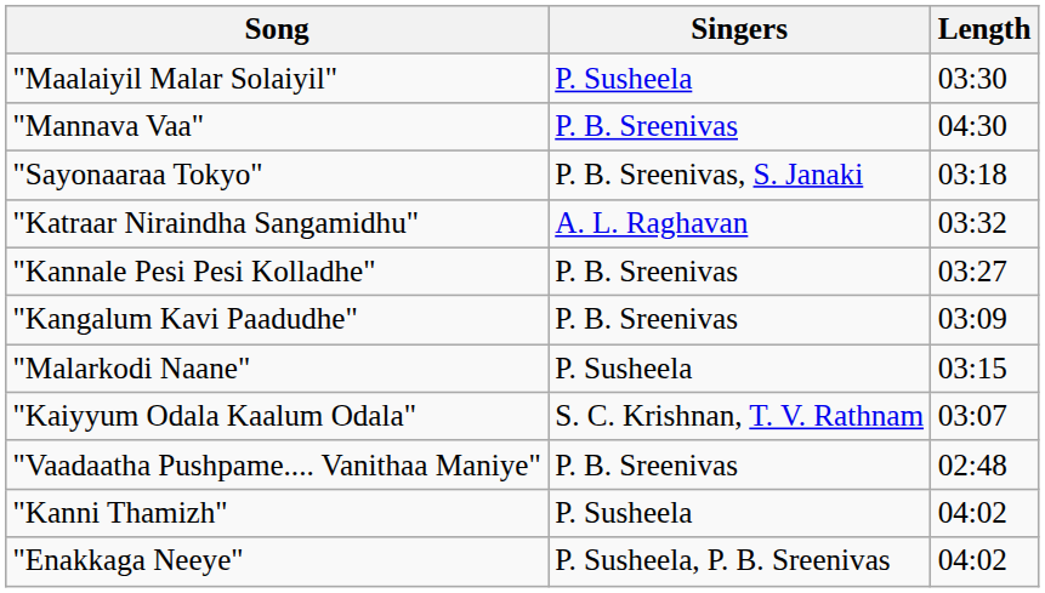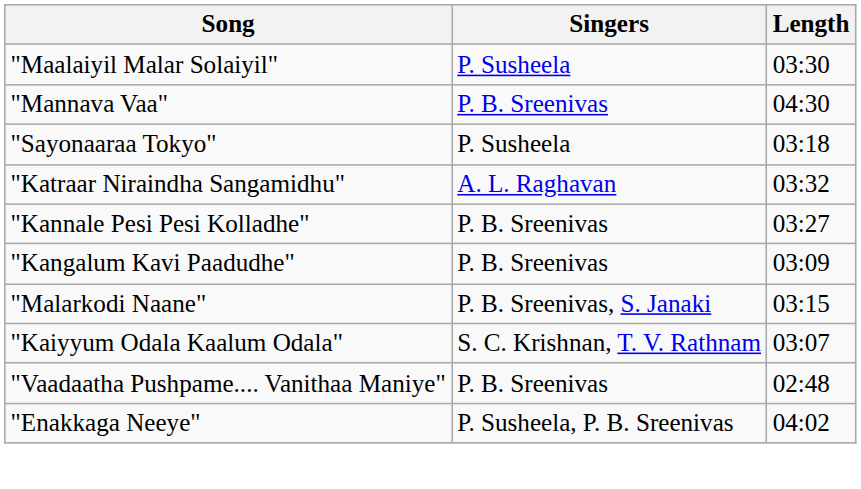 <table class="wikitable" style="font-size:100%;">
 <tr>
 <th>Song</th>
 <th>Singers</th>
 <th>Length</th>
 </tr>
 <tr>
 <td>"Maalaiyil Malar Solaiyil"</td>
 <td><a href='#'>P. Susheela</a></td>
 <td>03:30</td>
 </tr>
 <tr>
 <td>"Mannava Vaa"</td>
 <td><a href='#'>P. B. Sreenivas</a></td>
 <td>04:30</td>
 </tr>
 <tr>
 <td>"Sayonaaraa Tokyo"</td>
-<td>P. B. Sreenivas, <a href='#'>S. Janaki</a></td>
+<td>P. Susheela</td>
 <td>03:18</td>
 </tr>
 <tr>
 <td>"Katraar Niraindha Sangamidhu"</td>
 <td><a href='#'>A. L. Raghavan</a></td>
 <td>03:32</td>
 </tr>
 <tr>
 <td>"Kannale Pesi Pesi Kolladhe"</td>
 <td>P. B. Sreenivas</td>
 <td>03:27</td>
 </tr>
 <tr>
 <td>"Kangalum Kavi Paadudhe"</td>
 <td>P. B. Sreenivas</td>
 <td>03:09</td>
 </tr>
 <tr>
 <td>"Malarkodi Naane"</td>
-<td>P. Susheela</td>
+<td>P. B. Sreenivas, <a href='#'>S. Janaki</a></td>
 <td>03:15</td>
 </tr>
 <tr>
 <td>"Kaiyyum Odala Kaalum Odala"</td>
 <td>S. C. Krishnan, <a href='#'>T. V. Rathnam</a></td>
 <td>03:07</td>
 </tr>
 <tr>
 <td>"Vaadaatha Pushpame.... Vanithaa Maniye"</td>
 <td>P. B. Sreenivas</td>
 <td>02:48</td>
 </tr>
 <tr>
-<td>"Kanni Thamizh"</td>
-<td>P. Susheela</td>
-<td>04:02</td>
-</tr>
-<tr>
 <td>"Enakkaga Neeye"</td>
 <td>P. Susheela, P. B. Sreenivas</td>
 <td>04:02</td>
 </tr>
 </table>
